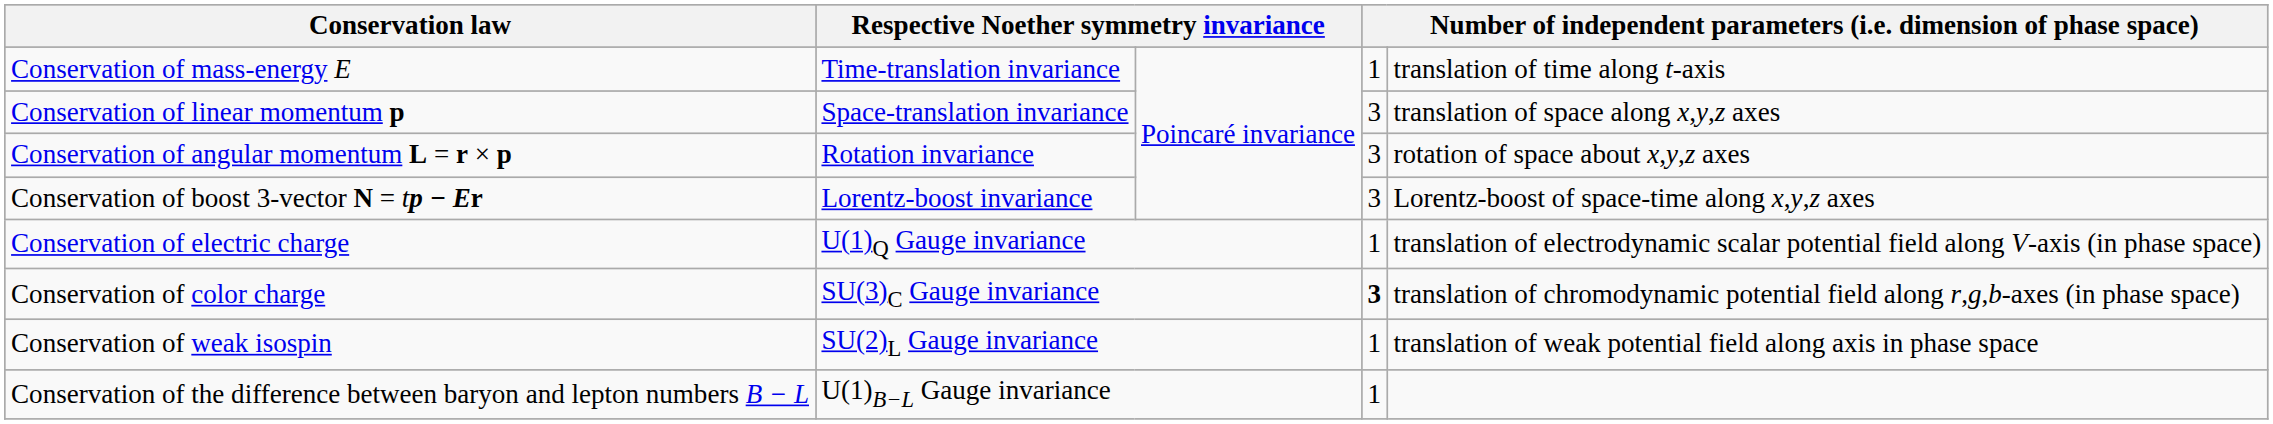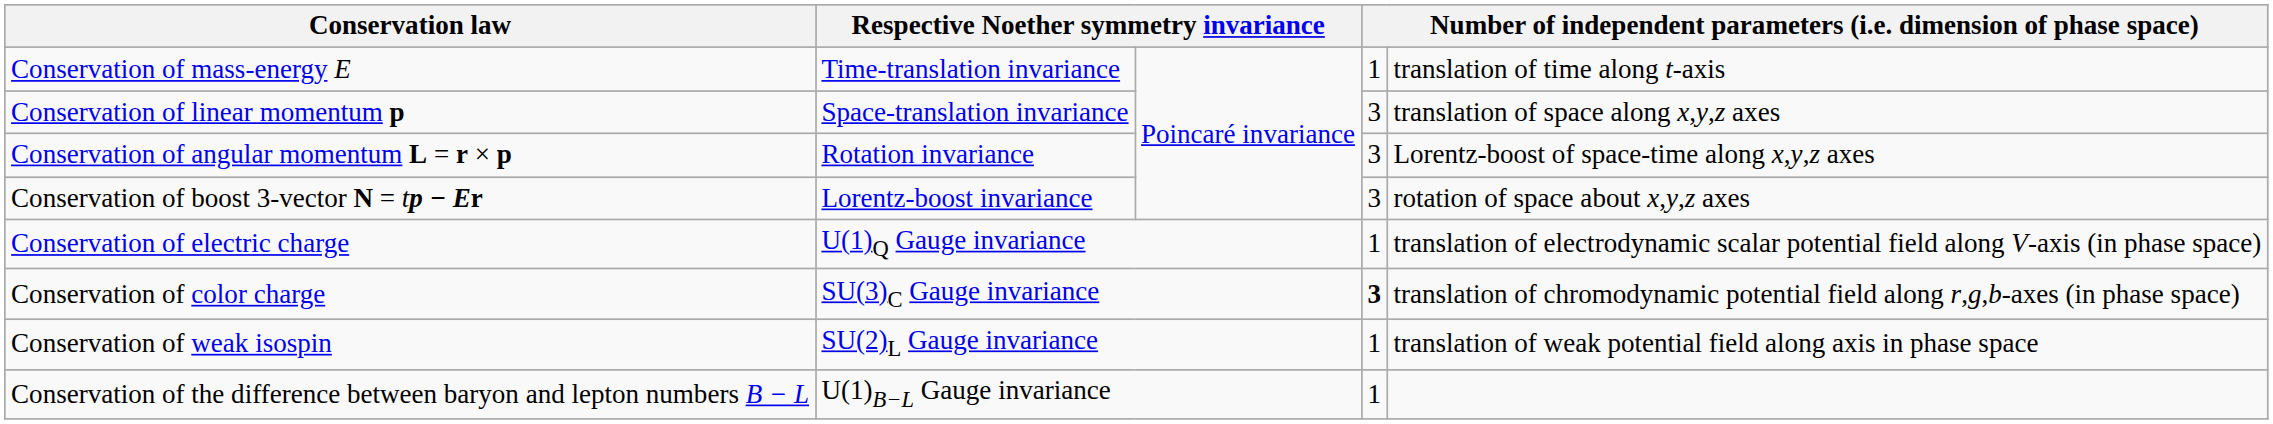 <table class="wikitable sortable">
 <tr>
 <th>Conservation law</th>
 <th colspan="2">Respective Noether symmetry <a href='#'>invariance</a></th>
 <th colspan="2">Number of independent parameters (i.e. dimension of phase space)</th>
 </tr>
 <tr>
 <td><a href='#'>Conservation of mass-energy</a> <em>E</em></td>
 <td><a href='#'>Time-translation invariance</a></td>
 <td rowspan="4"><a href='#'>Poincaré invariance</a></td>
 <td>1</td>
 <td>translation of time along <em>t</em>-axis</td>
 </tr>
 <tr>
 <td><a href='#'>Conservation of linear momentum</a> <strong>p</strong></td>
 <td><a href='#'>Space-translation invariance</a></td>
 <td>3</td>
 <td>translation of space along <em>x</em>,<em>y</em>,<em>z</em> axes</td>
 </tr>
 <tr>
 <td><a href='#'>Conservation of angular momentum</a> <strong>L</strong> = <strong>r</strong> × <strong>p</strong></td>
 <td><a href='#'>Rotation invariance</a></td>
 <td>3</td>
-<td>rotation of space about <em>x</em>,<em>y</em>,<em>z</em> axes</td>
+<td>Lorentz-boost of space-time along <em>x</em>,<em>y</em>,<em>z</em> axes</td>
 </tr>
 <tr>
 <td>Conservation of boost 3-vector <strong>N</strong> = <em>t<strong><em>p<strong> − </em>E</em></strong>r</strong></td>
 <td><a href='#'>Lorentz-boost invariance</a></td>
 <td>3</td>
-<td>Lorentz-boost of space-time along <em>x</em>,<em>y</em>,<em>z</em> axes</td>
+<td>rotation of space about <em>x</em>,<em>y</em>,<em>z</em> axes</td>
 </tr>
 <tr>
 <td><a href='#'>Conservation of electric charge</a></td>
 <td colspan="2"><a href='#'>U(1)</a><sub>Q</sub> <a href='#'>Gauge invariance</a></td>
 <td>1</td>
 <td>translation of electrodynamic scalar potential field along <em>V</em>-axis (in phase space)</td>
 </tr>
 <tr>
 <td>Conservation of <a href='#'>color charge</a></td>
 <td colspan="2"><a href='#'>SU(3)</a><sub>C</sub> <a href='#'>Gauge invariance</a></td>
 <td><strong>3</strong></td>
 <td>translation of chromodynamic potential field along <em>r</em>,<em>g</em>,<em>b</em>-axes (in phase space)</td>
 </tr>
 <tr>
 <td>Conservation of <a href='#'>weak isospin</a></td>
 <td colspan="2"><a href='#'>SU(2)</a><sub>L</sub> <a href='#'>Gauge invariance</a></td>
 <td>1</td>
 <td>translation of weak potential field along axis in phase space</td>
 </tr>
 <tr>
 <td>Conservation of the difference between baryon and lepton numbers <em><a href='#'>B − L</a></em></td>
 <td colspan="2">U(1)<sub><em>B−L</em></sub> Gauge invariance</td>
 <td>1</td>
 <td></td>
 </tr>
 </table>
